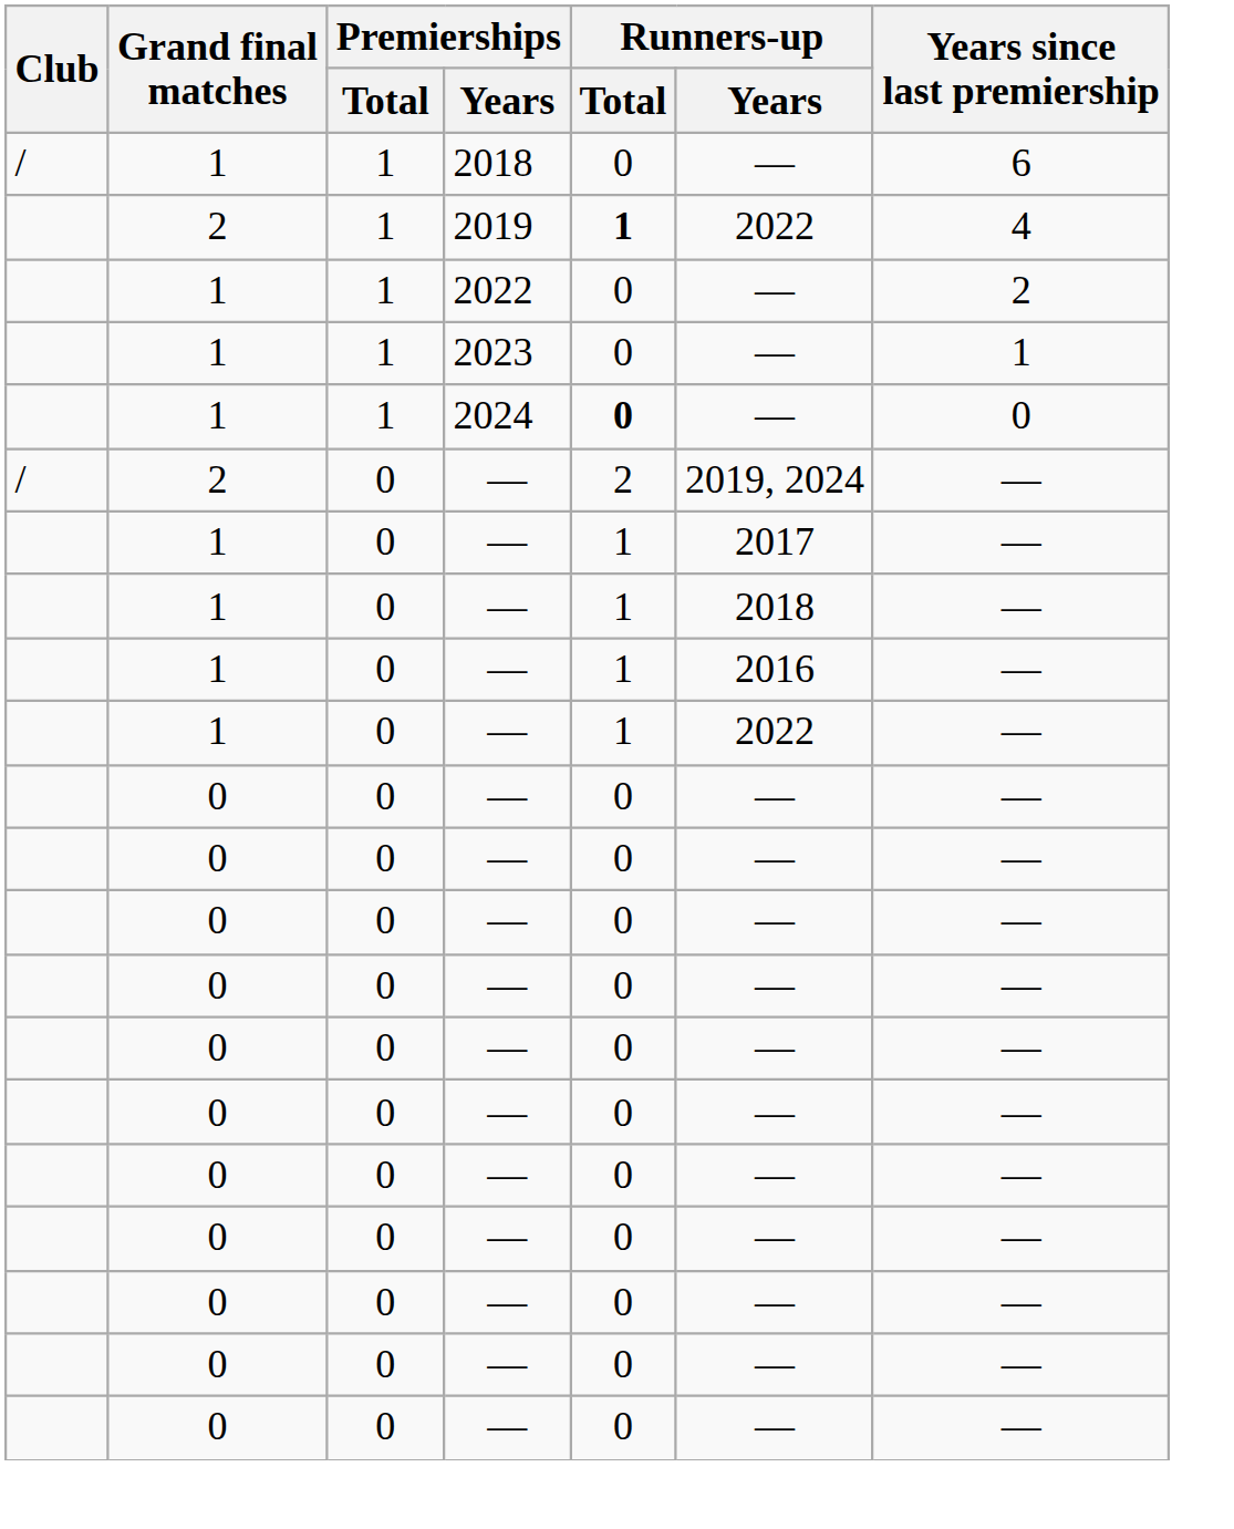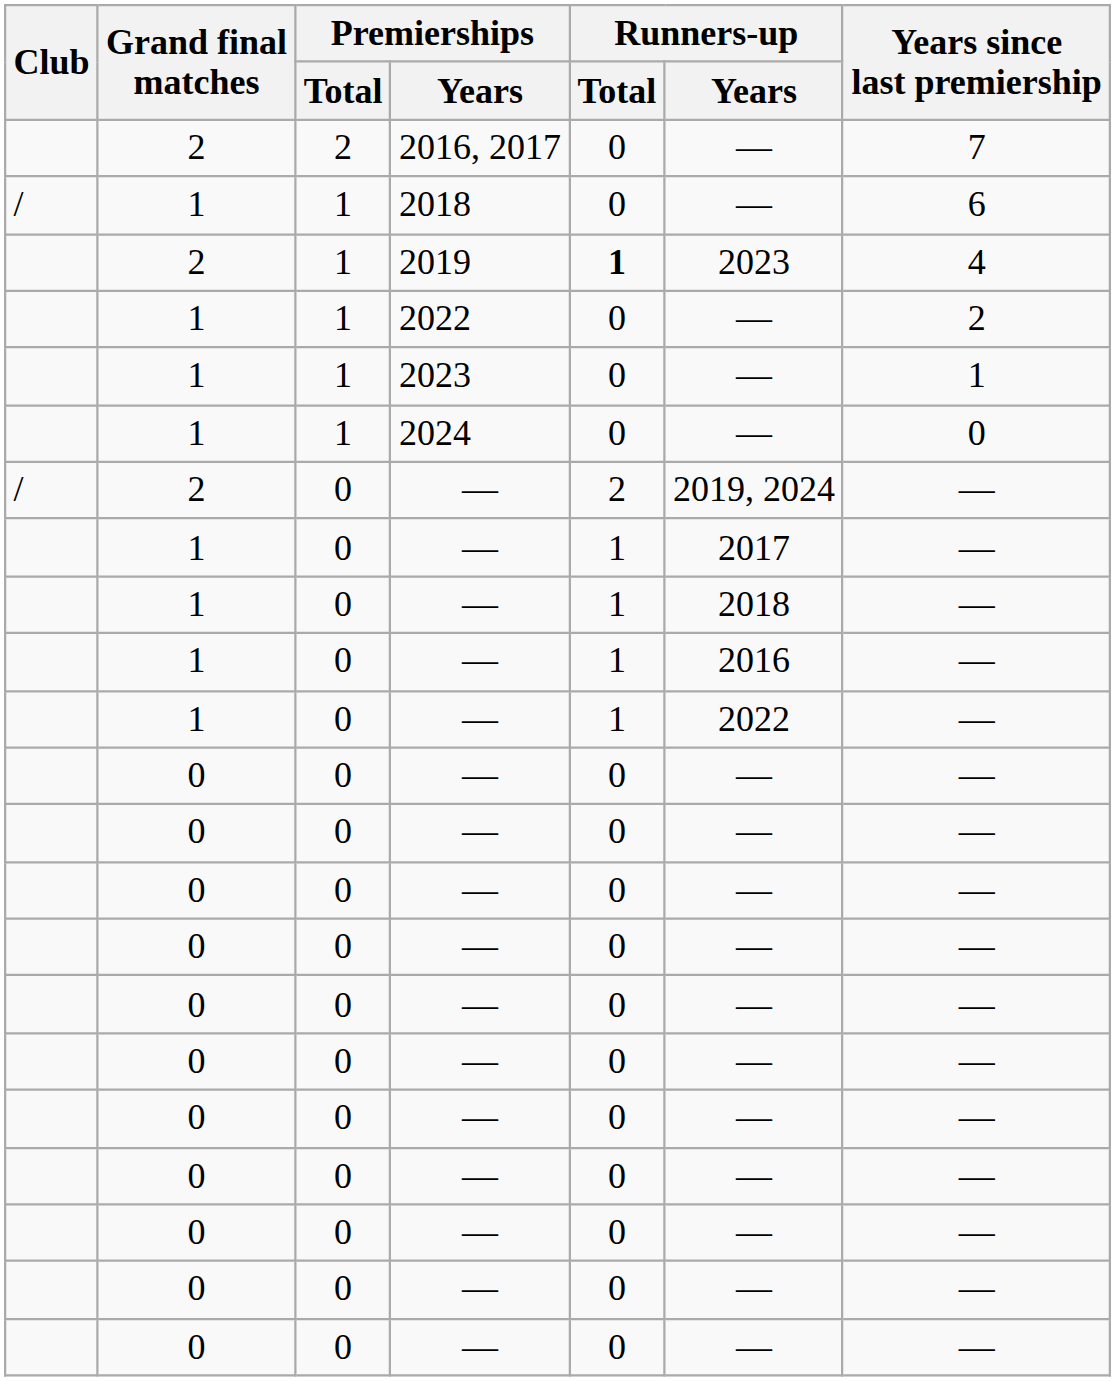 <table class="wikitable sortable" style=text-align:center>
 <tr>
 <th rowspan=2>Club</th>
 <th rowspan=2>Grand final<br>matches</th>
 <th colspan=2>Premierships</th>
 <th colspan=2>Runners-up</th>
 <th rowspan=2>Years since<br>last premiership</th>
 </tr>
 <tr>
 <th>Total</th>
 <th class=unsortable>Years</th>
 <th>Total</th>
 <th class=unsortable>Years</th>
+</tr>
+<tr>
+<td align=left></td>
+<td>2</td>
+<td>2</td>
+<td align=left>2016, 2017</td>
+<td>0</td>
+<td>—</td>
+<td>7</td>
 </tr>
 <tr>
 <td align=left> / </td>
 <td>1</td>
 <td>1</td>
 <td align=left>2018</td>
 <td>0</td>
 <td>—</td>
 <td>6</td>
 </tr>
 <tr>
 <td align=left></td>
 <td>2</td>
 <td>1</td>
 <td align=left>2019</td>
 <td><strong>1</strong></td>
-<td>2022</td>
+<td>2023</td>
 <td>4</td>
 </tr>
 <tr>
 <td align=left></td>
 <td>1</td>
 <td>1</td>
 <td align=left>2022</td>
 <td>0</td>
 <td>—</td>
 <td>2</td>
 </tr>
 <tr>
 <td align=left></td>
 <td>1</td>
 <td>1</td>
 <td align=left>2023</td>
 <td>0</td>
 <td>—</td>
 <td>1</td>
 </tr>
 <tr>
 <td align=left></td>
 <td>1</td>
 <td>1</td>
 <td align=left>2024</td>
-<td><strong>0</strong></td>
+<td>0</td>
 <td>—</td>
 <td>0</td>
 </tr>
 <tr>
 <td align=left> / </td>
 <td>2</td>
 <td>0</td>
 <td>—</td>
 <td>2</td>
 <td>2019, 2024</td>
 <td>—</td>
 </tr>
 <tr>
 <td align=left></td>
 <td>1</td>
 <td>0</td>
 <td>—</td>
 <td>1</td>
 <td>2017</td>
 <td>—</td>
 </tr>
 <tr>
 <td align=left></td>
 <td>1</td>
 <td>0</td>
 <td>—</td>
 <td>1</td>
 <td>2018</td>
 <td>—</td>
 </tr>
 <tr>
 <td align=left></td>
 <td>1</td>
 <td>0</td>
 <td>—</td>
 <td>1</td>
 <td>2016</td>
 <td>—</td>
 </tr>
 <tr>
 <td align=left></td>
 <td>1</td>
 <td>0</td>
 <td>—</td>
 <td>1</td>
 <td>2022</td>
 <td>—</td>
 </tr>
 <tr>
 <td align=left></td>
 <td>0</td>
 <td>0</td>
 <td>—</td>
 <td>0</td>
 <td>—</td>
 <td>—</td>
 </tr>
 <tr>
 <td align=left></td>
 <td>0</td>
 <td>0</td>
 <td>—</td>
 <td>0</td>
 <td>—</td>
 <td>—</td>
 </tr>
 <tr>
 <td align=left></td>
 <td>0</td>
 <td>0</td>
 <td>—</td>
 <td>0</td>
 <td>—</td>
 <td>—</td>
 </tr>
 <tr>
 <td align=left></td>
 <td>0</td>
 <td>0</td>
 <td>—</td>
 <td>0</td>
 <td>—</td>
 <td>—</td>
 </tr>
 <tr>
 <td align=left></td>
 <td>0</td>
 <td>0</td>
 <td>—</td>
 <td>0</td>
 <td>—</td>
 <td>—</td>
 </tr>
 <tr>
 <td align=left></td>
 <td>0</td>
 <td>0</td>
 <td>—</td>
 <td>0</td>
 <td>—</td>
 <td>—</td>
 </tr>
 <tr>
 <td align=left></td>
 <td>0</td>
 <td>0</td>
 <td>—</td>
 <td>0</td>
 <td>—</td>
 <td>—</td>
 </tr>
 <tr>
 <td align=left></td>
 <td>0</td>
 <td>0</td>
 <td>—</td>
 <td>0</td>
 <td>—</td>
 <td>—</td>
 </tr>
 <tr>
 <td align=left></td>
 <td>0</td>
 <td>0</td>
 <td>—</td>
 <td>0</td>
 <td>—</td>
 <td>—</td>
 </tr>
 <tr>
 <td align=left></td>
 <td>0</td>
 <td>0</td>
 <td>—</td>
 <td>0</td>
 <td>—</td>
 <td>—</td>
 </tr>
 <tr>
 <td align=left></td>
 <td>0</td>
 <td>0</td>
 <td>—</td>
 <td>0</td>
 <td>—</td>
 <td>—</td>
 </tr>
 </table>
